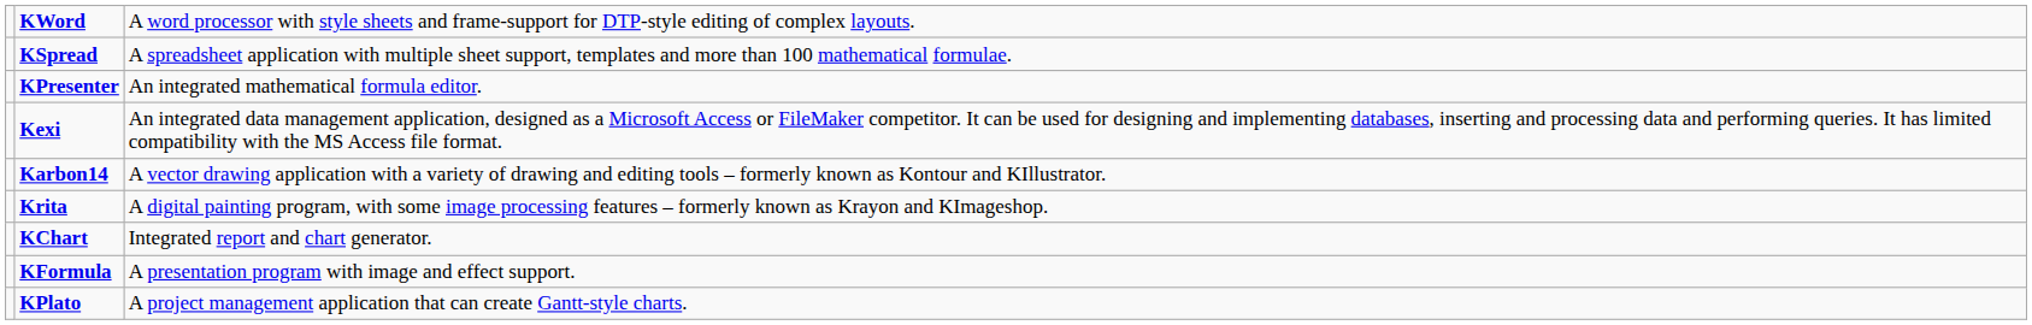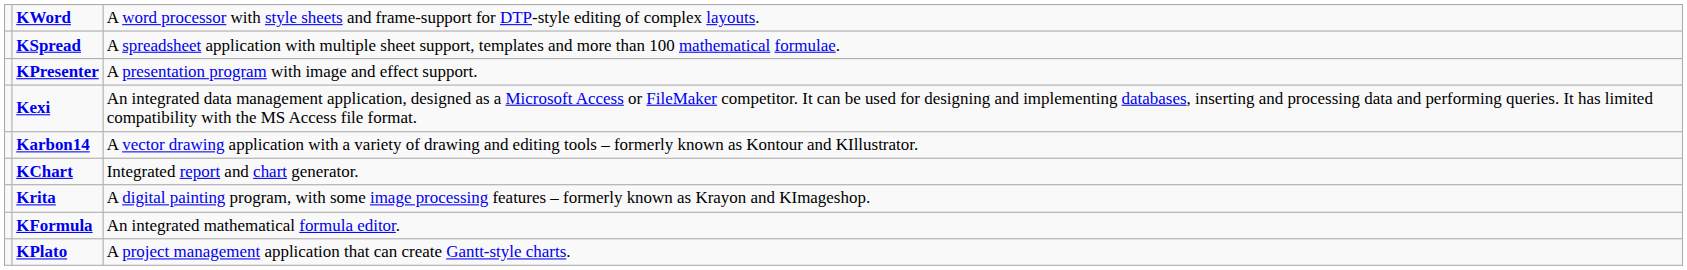 <table class="wikitable" style="margin: 1em auto 1em auto">
 <tr>
 <td></td>
 <td><strong><a href='#'>KWord</a></strong></td>
 <td>A <a href='#'>word processor</a> with <a href='#'>style sheets</a> and frame-support for <a href='#'>DTP</a>-style editing of complex <a href='#'>layouts</a>.</td>
 </tr>
 <tr>
 <td></td>
 <td><strong><a href='#'>KSpread</a></strong></td>
 <td>A <a href='#'>spreadsheet</a> application with multiple sheet support, templates and more than 100 <a href='#'>mathematical</a> <a href='#'>formulae</a>.</td>
 </tr>
 <tr>
 <td></td>
 <td><strong><a href='#'>KPresenter</a></strong></td>
-<td>An integrated mathematical <a href='#'>formula editor</a>.</td>
+<td>A <a href='#'>presentation program</a> with image and effect support.</td>
 </tr>
 <tr>
 <td></td>
 <td><strong><a href='#'>Kexi</a></strong></td>
 <td>An integrated data management application, designed as a <a href='#'>Microsoft Access</a> or <a href='#'>FileMaker</a> competitor. It can be used for designing and implementing <a href='#'>databases</a>, inserting and processing data and performing queries. It has limited compatibility with the MS Access file format.</td>
 </tr>
 <tr>
 <td></td>
 <td><strong><a href='#'>Karbon14</a></strong></td>
 <td>A <a href='#'>vector drawing</a> application with a variety of drawing and editing tools – formerly known as Kontour and KIllustrator.</td>
 </tr>
 <tr>
 <td></td>
+<td><strong><a href='#'>KChart</a></strong></td>
+<td>Integrated <a href='#'>report</a> and <a href='#'>chart</a> generator.</td>
+</tr>
+<tr>
+<td></td>
 <td><strong><a href='#'>Krita</a></strong></td>
 <td>A <a href='#'>digital painting</a> program, with some <a href='#'>image processing</a> features – formerly known as Krayon and KImageshop.</td>
 </tr>
 <tr>
 <td></td>
-<td><strong><a href='#'>KChart</a></strong></td>
-<td>Integrated <a href='#'>report</a> and <a href='#'>chart</a> generator.</td>
-</tr>
-<tr>
-<td></td>
 <td><strong><a href='#'>KFormula</a></strong></td>
-<td>A <a href='#'>presentation program</a> with image and effect support.</td>
+<td>An integrated mathematical <a href='#'>formula editor</a>.</td>
 </tr>
 <tr>
 <td></td>
 <td><strong><a href='#'>KPlato</a></strong></td>
 <td>A <a href='#'>project management</a> application that can create <a href='#'>Gantt-style charts</a>.</td>
 </tr>
 </table>
